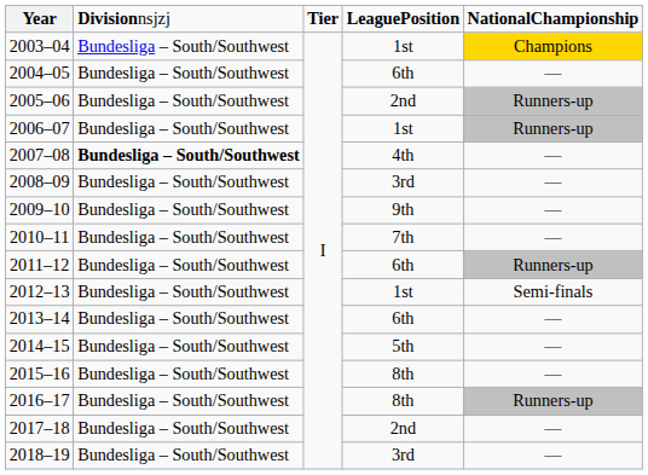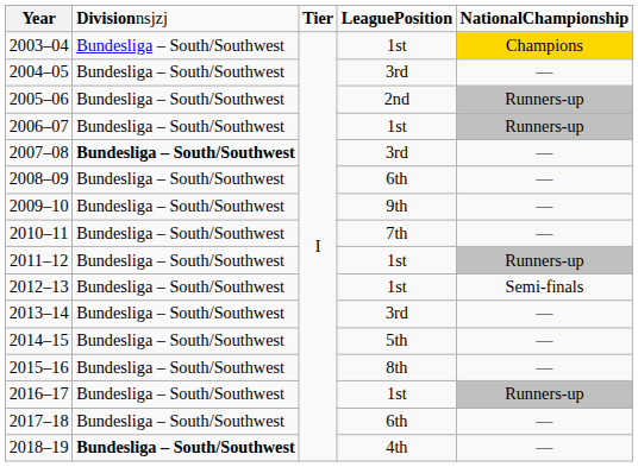 <table class="wikitable">
 <tr>
 <th>Year</th>
 <td><strong>Division</strong>nsjzj</td>
 <td><strong>Tier</strong></td>
 <td><strong>LeaguePosition</strong></td>
 <td><strong>NationalChampionship</strong></td>
 </tr>
 <tr align="center">
 <td>2003–04</td>
 <td align="left"><a href='#'>Bundesliga</a> – South/Southwest</td>
 <td rowspan=16>I</td>
 <td>1st</td>
 <td bgcolor="Gold">Champions</td>
 </tr>
 <tr align="center">
 <td>2004–05</td>
 <td align="left">Bundesliga – South/Southwest</td>
-<td>6th</td>
+<td>3rd</td>
 <td>—</td>
 </tr>
 <tr align="center">
 <td>2005–06</td>
 <td align="left">Bundesliga – South/Southwest</td>
 <td>2nd</td>
 <td bgcolor="Silver">Runners-up</td>
 </tr>
 <tr align="center">
 <td>2006–07</td>
 <td align="left">Bundesliga – South/Southwest</td>
 <td>1st</td>
 <td bgcolor="Silver">Runners-up</td>
 </tr>
 <tr align="center">
 <td>2007–08</td>
 <td align="left"><strong>Bundesliga – South/Southwest</strong></td>
-<td>4th</td>
+<td>3rd</td>
 <td>—</td>
 </tr>
 <tr align="center">
 <td>2008–09</td>
 <td align="left">Bundesliga – South/Southwest</td>
-<td>3rd</td>
+<td>6th</td>
 <td>—</td>
 </tr>
 <tr align="center">
 <td>2009–10</td>
 <td align="left">Bundesliga – South/Southwest</td>
 <td>9th</td>
 <td>—</td>
 </tr>
 <tr align="center">
 <td>2010–11</td>
 <td align="left">Bundesliga – South/Southwest</td>
 <td>7th</td>
 <td>—</td>
 </tr>
 <tr align="center">
 <td>2011–12</td>
 <td align="left">Bundesliga – South/Southwest</td>
-<td>6th</td>
+<td>1st</td>
 <td bgcolor="Silver">Runners-up</td>
 </tr>
 <tr align="center">
 <td>2012–13</td>
 <td align="left">Bundesliga – South/Southwest</td>
 <td>1st</td>
 <td>Semi-finals</td>
 </tr>
 <tr align="center">
 <td>2013–14</td>
 <td align="left">Bundesliga – South/Southwest</td>
-<td>6th</td>
+<td>3rd</td>
 <td>—</td>
 </tr>
 <tr align="center">
 <td>2014–15</td>
 <td align="left">Bundesliga – South/Southwest</td>
 <td>5th</td>
 <td>—</td>
 </tr>
 <tr align="center">
 <td>2015–16</td>
 <td align="left">Bundesliga – South/Southwest</td>
 <td>8th</td>
 <td>—</td>
 </tr>
 <tr align="center">
 <td>2016–17</td>
 <td align="left">Bundesliga – South/Southwest</td>
-<td>8th</td>
+<td>1st</td>
 <td bgcolor="Silver">Runners-up</td>
 </tr>
 <tr align="center">
 <td>2017–18</td>
 <td align="left">Bundesliga – South/Southwest</td>
-<td>2nd</td>
+<td>6th</td>
 <td>—</td>
 </tr>
 <tr align="center">
 <td>2018–19</td>
-<td align="left">Bundesliga – South/Southwest</td>
-<td>3rd</td>
+<td align="left"><strong>Bundesliga – South/Southwest</strong></td>
+<td>4th</td>
 <td>—</td>
 </tr>
 </table>
